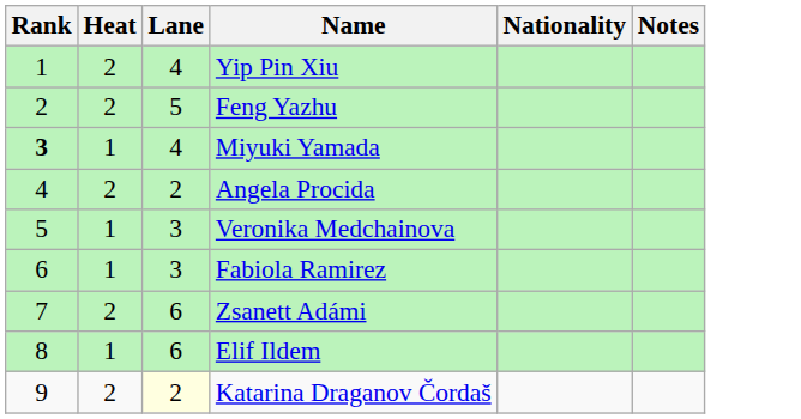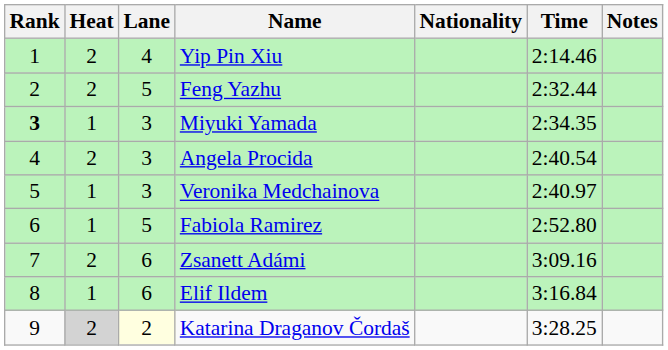 <table class="wikitable sortable" style="text-align:center">
 <tr>
 <th>Rank</th>
 <th>Heat</th>
 <th>Lane</th>
 <th>Name</th>
 <th>Nationality</th>
+<th>Time</th>
 <th>Notes</th>
 </tr>
 <tr bgcolor=bbf3bb>
 <td>1</td>
 <td>2</td>
 <td>4</td>
 <td align=left><a href='#'>Yip Pin Xiu</a></td>
 <td align=left></td>
+<td>2:14.46</td>
 <td></td>
 </tr>
 <tr bgcolor=bbf3bb>
 <td>2</td>
 <td>2</td>
 <td>5</td>
 <td align=left><a href='#'>Feng Yazhu</a></td>
 <td align=left></td>
+<td>2:32.44</td>
 <td></td>
 </tr>
 <tr bgcolor=bbf3bb>
 <td><strong>3</strong></td>
 <td>1</td>
-<td>4</td>
+<td>3</td>
 <td align=left><a href='#'>Miyuki Yamada</a></td>
 <td align=left></td>
+<td>2:34.35</td>
 <td></td>
 </tr>
 <tr bgcolor=bbf3bb>
 <td>4</td>
 <td>2</td>
-<td>2</td>
+<td>3</td>
 <td align=left><a href='#'>Angela Procida</a></td>
 <td align=left></td>
+<td>2:40.54</td>
 <td></td>
 </tr>
 <tr bgcolor=bbf3bb>
 <td>5</td>
 <td>1</td>
 <td>3</td>
 <td align=left><a href='#'>Veronika Medchainova</a></td>
 <td align=left></td>
+<td>2:40.97</td>
 <td></td>
 </tr>
 <tr bgcolor=bbf3bb>
 <td>6</td>
 <td>1</td>
-<td>3</td>
+<td>5</td>
 <td align=left><a href='#'>Fabiola Ramirez</a></td>
 <td align=left></td>
+<td>2:52.80</td>
 <td></td>
 </tr>
 <tr bgcolor=bbf3bb>
 <td>7</td>
 <td>2</td>
 <td>6</td>
 <td align=left><a href='#'>Zsanett Adámi</a></td>
 <td align=left></td>
+<td>3:09.16</td>
 <td></td>
 </tr>
 <tr bgcolor=bbf3bb>
 <td>8</td>
 <td>1</td>
 <td>6</td>
 <td align=left><a href='#'>Elif Ildem</a></td>
 <td align=left></td>
+<td>3:16.84</td>
 <td></td>
 </tr>
 <tr>
 <td>9</td>
-<td>2</td>
+<td style="background: lightgrey;">2</td>
 <td style="background: lightyellow;">2</td>
 <td align=left><a href='#'>Katarina Draganov Čordaš</a></td>
 <td align=left></td>
+<td>3:28.25</td>
 <td></td>
 </tr>
 </table>
